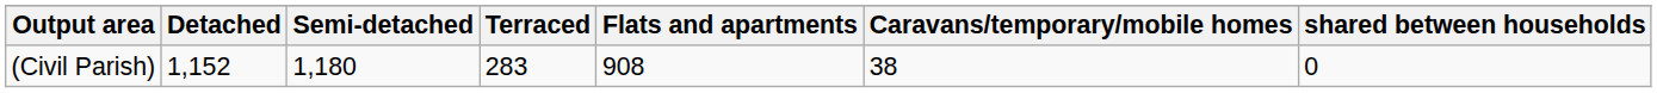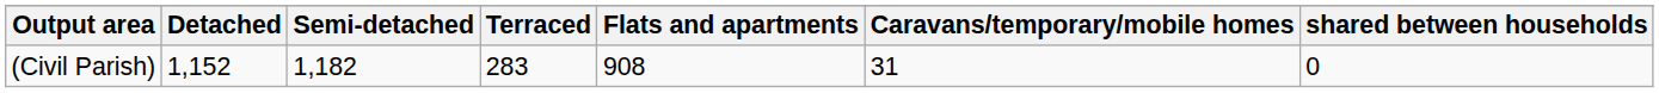 <table class="wikitable">
 <tr>
 </tr>
 <tr>
 <th>Output area</th>
 <th>Detached</th>
 <th>Semi-detached</th>
 <th>Terraced</th>
 <th>Flats and apartments</th>
 <th>Caravans/temporary/mobile homes</th>
 <th>shared between households</th>
 </tr>
 <tr>
 <td>(Civil Parish)</td>
 <td>1,152</td>
-<td>1,180</td>
+<td>1,182</td>
 <td>283</td>
 <td>908</td>
-<td>38</td>
+<td>31</td>
 <td>0</td>
 </tr>
 </table>
